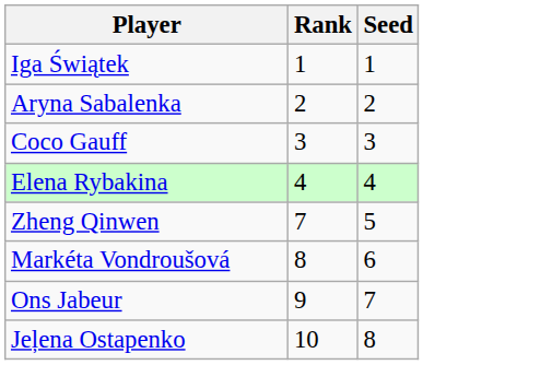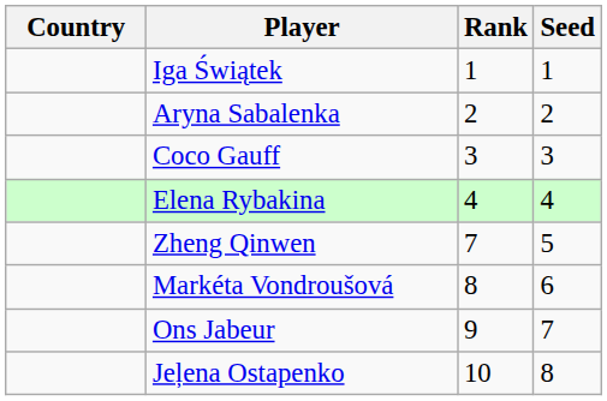 <table class=wikitable>
 <tr>
+<th width="75">Country</th>
 <th width="175">Player</th>
 <th>Rank</th>
 <th>Seed</th>
 </tr>
 <tr>
+<td></td>
 <td><a href='#'>Iga Świątek</a></td>
 <td>1</td>
 <td>1</td>
 </tr>
 <tr>
+<td></td>
 <td><a href='#'>Aryna Sabalenka</a></td>
 <td>2</td>
 <td>2</td>
 </tr>
 <tr>
+<td></td>
 <td><a href='#'>Coco Gauff</a></td>
 <td>3</td>
 <td>3</td>
 </tr>
 <tr style="background:#cfc;">
+<td></td>
 <td><a href='#'>Elena Rybakina</a></td>
 <td>4</td>
 <td>4</td>
 </tr>
 <tr>
+<td></td>
 <td><a href='#'>Zheng Qinwen</a></td>
 <td>7</td>
 <td>5</td>
 </tr>
 <tr>
+<td></td>
 <td><a href='#'>Markéta Vondroušová</a></td>
 <td>8</td>
 <td>6</td>
 </tr>
 <tr>
+<td></td>
 <td><a href='#'>Ons Jabeur</a></td>
 <td>9</td>
 <td>7</td>
 </tr>
 <tr>
+<td></td>
 <td><a href='#'>Jeļena Ostapenko</a></td>
 <td>10</td>
 <td>8</td>
 </tr>
 </table>
